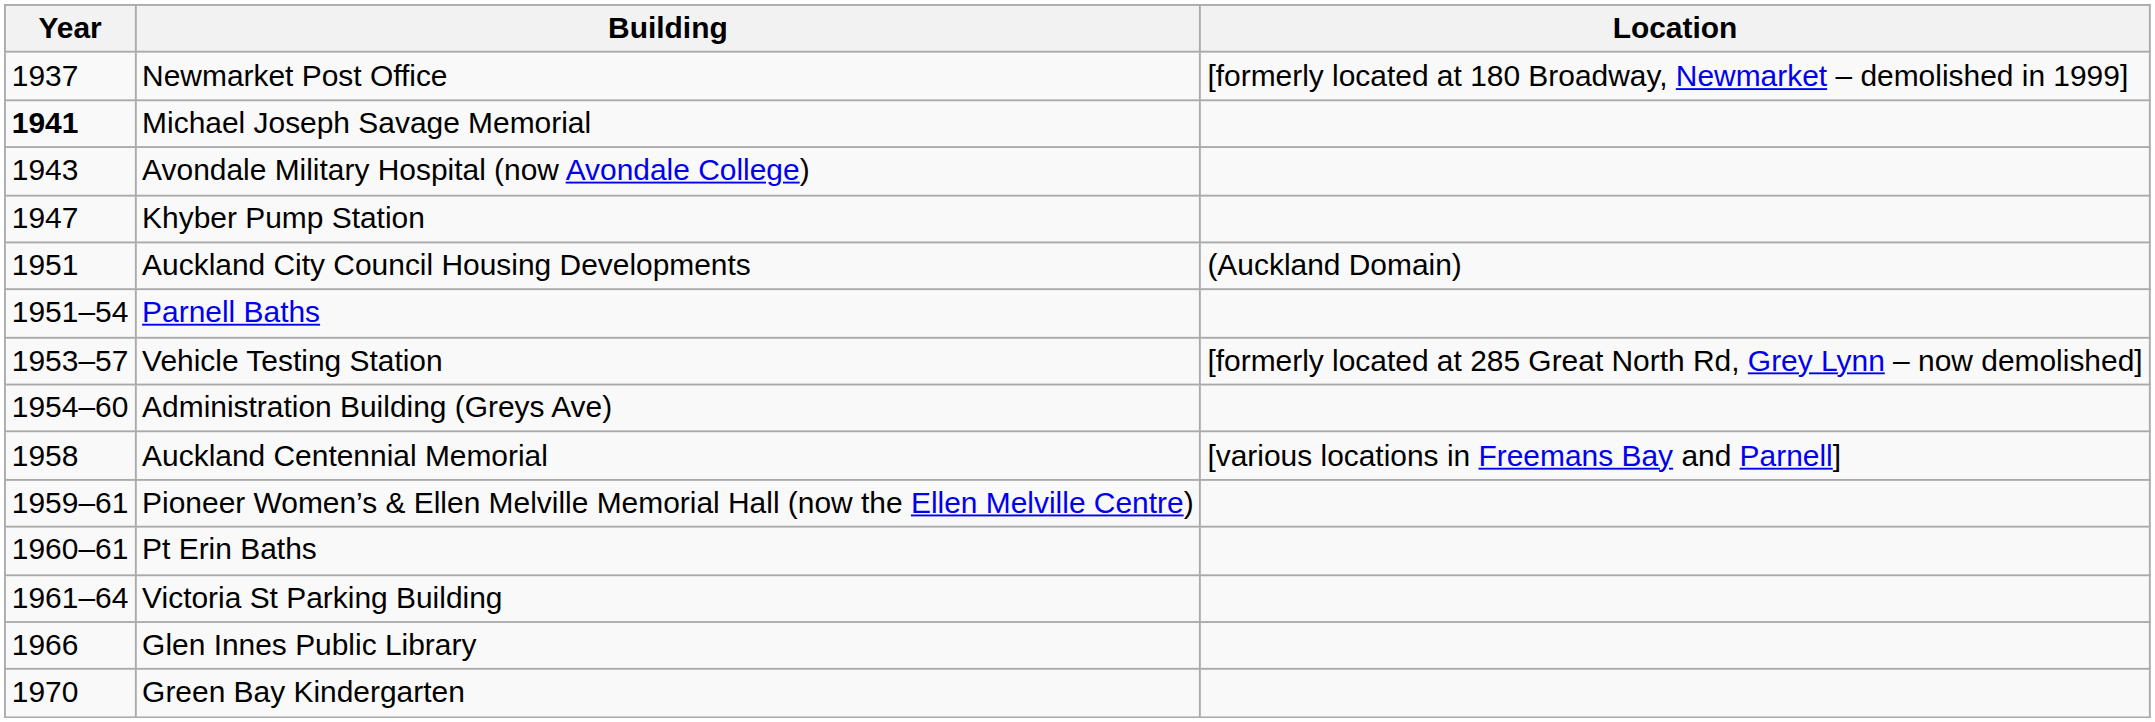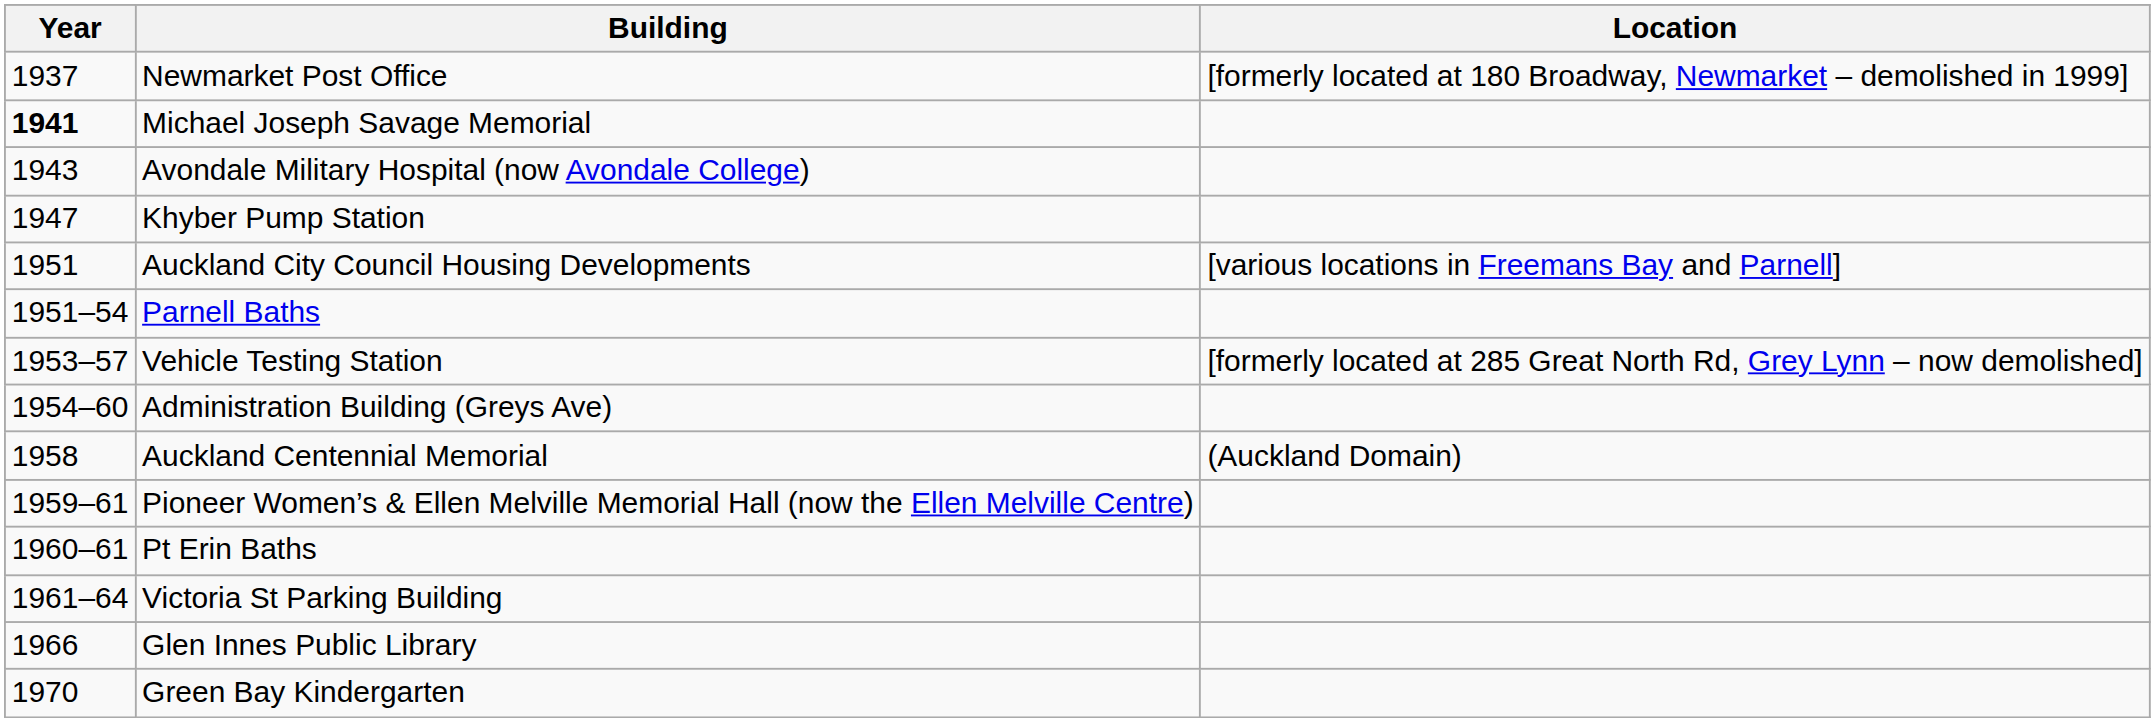 <table class="wikitable sortable">
 <tr>
 <th>Year</th>
 <th>Building</th>
 <th>Location</th>
 </tr>
 <tr>
 <td>1937</td>
 <td>Newmarket Post Office</td>
 <td>[formerly located at 180 Broadway, <a href='#'>Newmarket</a> – demolished in 1999]</td>
 </tr>
 <tr>
 <td><strong>1941</strong></td>
 <td>Michael Joseph Savage Memorial</td>
 <td></td>
 </tr>
 <tr>
 <td>1943</td>
 <td>Avondale Military Hospital (now <a href='#'>Avondale College</a>)</td>
 <td></td>
 </tr>
 <tr>
 <td>1947</td>
 <td>Khyber Pump Station</td>
 <td></td>
 </tr>
 <tr>
 <td>1951</td>
 <td>Auckland City Council Housing Developments</td>
-<td>(Auckland Domain) </td>
+<td>[various locations in <a href='#'>Freemans Bay</a> and <a href='#'>Parnell</a>]</td>
 </tr>
 <tr>
 <td>1951–54</td>
 <td><a href='#'>Parnell Baths</a></td>
 <td></td>
 </tr>
 <tr>
 <td>1953–57</td>
 <td>Vehicle Testing Station</td>
 <td>[formerly located at 285 Great North Rd, <a href='#'>Grey Lynn</a> – now demolished]</td>
 </tr>
 <tr>
 <td>1954–60</td>
 <td>Administration Building (Greys Ave)</td>
 <td></td>
 </tr>
 <tr>
 <td>1958</td>
 <td>Auckland Centennial Memorial</td>
-<td>[various locations in <a href='#'>Freemans Bay</a> and <a href='#'>Parnell</a>]</td>
+<td>(Auckland Domain) </td>
 </tr>
 <tr>
 <td>1959–61</td>
 <td>Pioneer Women’s & Ellen Melville Memorial Hall (now the <a href='#'>Ellen Melville Centre</a>)</td>
 <td></td>
 </tr>
 <tr>
 <td>1960–61</td>
 <td>Pt Erin Baths</td>
 <td></td>
 </tr>
 <tr>
 <td>1961–64</td>
 <td>Victoria St Parking Building</td>
 <td></td>
 </tr>
 <tr>
 <td>1966</td>
 <td>Glen Innes Public Library</td>
 <td></td>
 </tr>
 <tr>
 <td>1970</td>
 <td>Green Bay Kindergarten</td>
 <td></td>
 </tr>
 </table>
